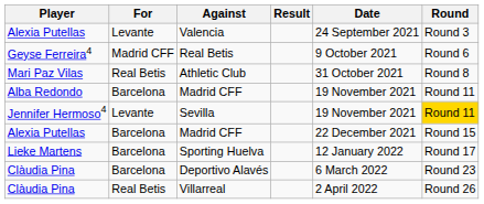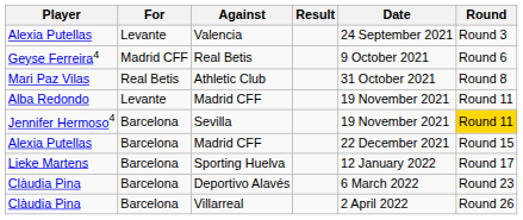 <table class="wikitable sortable">
 <tr>
 <th>Player</th>
 <th>For</th>
 <th>Against</th>
 <th>Result</th>
 <th>Date</th>
 <th>Round</th>
 </tr>
 <tr>
 <td> <a href='#'>Alexia Putellas</a></td>
 <td>Levante</td>
 <td>Valencia</td>
 <td></td>
 <td>24 September 2021</td>
 <td>Round 3</td>
 </tr>
 <tr>
 <td> <a href='#'>Geyse Ferreira</a><sup>4</sup></td>
 <td>Madrid CFF</td>
 <td>Real Betis</td>
 <td></td>
 <td>9 October 2021</td>
 <td>Round 6</td>
 </tr>
 <tr>
 <td> <a href='#'>Mari Paz Vilas</a></td>
 <td>Real Betis</td>
 <td>Athletic Club</td>
 <td></td>
 <td>31 October 2021</td>
 <td>Round 8</td>
 </tr>
 <tr>
 <td> <a href='#'>Alba Redondo</a></td>
-<td>Barcelona</td>
+<td>Levante</td>
 <td>Madrid CFF</td>
 <td></td>
 <td>19 November 2021</td>
 <td>Round 11</td>
 </tr>
 <tr>
 <td> <a href='#'>Jennifer Hermoso</a><sup>4</sup></td>
-<td>Levante</td>
+<td>Barcelona</td>
 <td>Sevilla</td>
 <td></td>
 <td>19 November 2021</td>
 <td style="background: gold;">Round 11</td>
 </tr>
 <tr>
 <td> <a href='#'>Alexia Putellas</a></td>
 <td>Barcelona</td>
 <td>Madrid CFF</td>
 <td></td>
 <td>22 December 2021</td>
 <td>Round 15</td>
 </tr>
 <tr>
 <td> <a href='#'>Lieke Martens</a></td>
 <td>Barcelona</td>
 <td>Sporting Huelva</td>
 <td></td>
 <td>12 January 2022</td>
 <td>Round 17</td>
 </tr>
 <tr>
 <td> <a href='#'>Clàudia Pina</a></td>
 <td>Barcelona</td>
 <td>Deportivo Alavés</td>
 <td></td>
 <td>6 March 2022</td>
 <td>Round 23</td>
 </tr>
 <tr>
 <td> <a href='#'>Clàudia Pina</a></td>
-<td>Real Betis</td>
+<td>Barcelona</td>
 <td>Villarreal</td>
 <td></td>
 <td>2 April 2022</td>
 <td>Round 26</td>
 </tr>
 </table>
